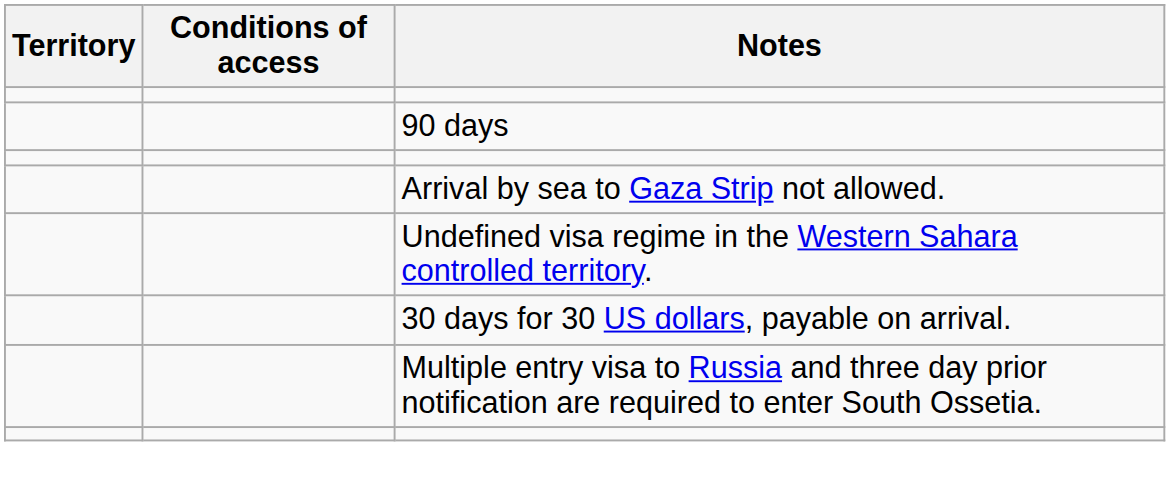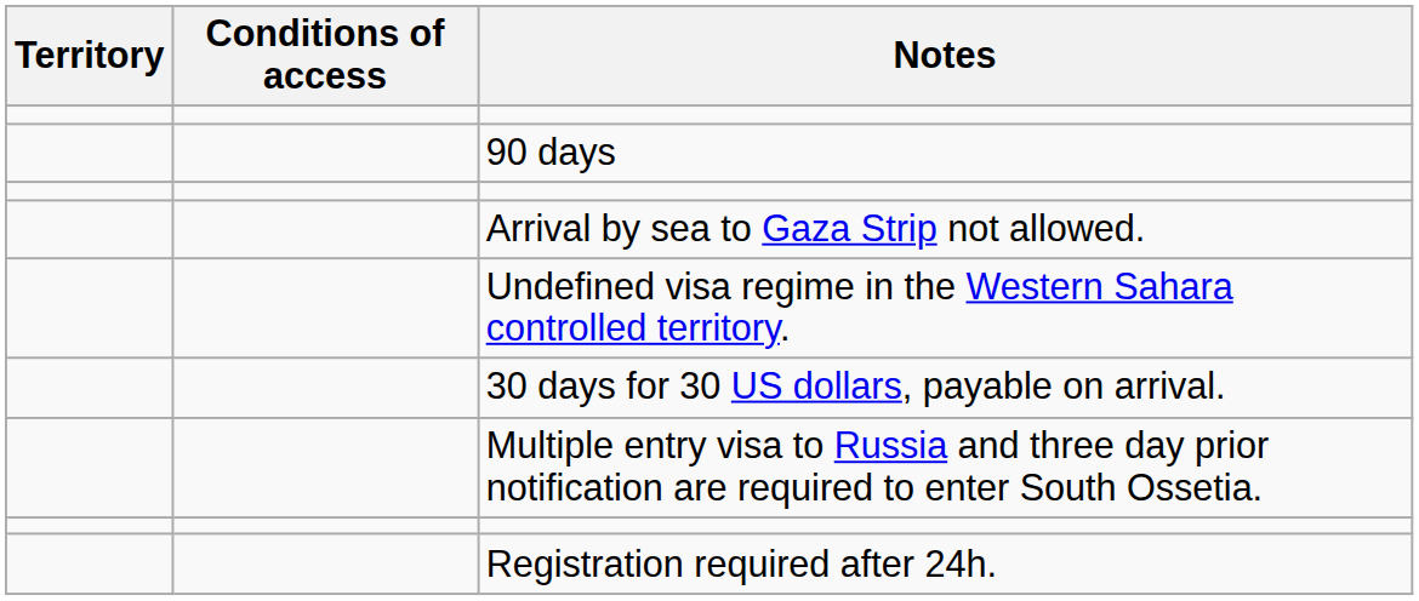 <table class="wikitable" style="text-align: left; table-layout: fixed;">
 <tr>
 <th>Territory</th>
 <th>Conditions of access</th>
 <th>Notes</th>
 </tr>
 <tr>
 <td></td>
 <td></td>
 <td></td>
 </tr>
 <tr>
 <td></td>
 <td></td>
 <td>90 days</td>
 </tr>
 <tr>
 <td></td>
 <td></td>
 <td></td>
 </tr>
 <tr>
 <td></td>
 <td></td>
 <td>Arrival by sea to <a href='#'>Gaza Strip</a> not allowed.</td>
 </tr>
 <tr>
 <td></td>
 <td></td>
 <td>Undefined visa regime in the <a href='#'>Western Sahara controlled territory</a>.</td>
 </tr>
 <tr>
 <td></td>
 <td></td>
 <td>30 days for 30 <a href='#'>US dollars</a>, payable on arrival.</td>
 </tr>
 <tr>
 <td></td>
 <td></td>
 <td>Multiple entry visa to <a href='#'>Russia</a> and three day prior notification are required to enter South Ossetia.</td>
 </tr>
 <tr>
 <td></td>
 <td></td>
 <td></td>
 </tr>
+<tr>
+<td></td>
+<td></td>
+<td>Registration required after 24h.</td>
+</tr>
 </table>
